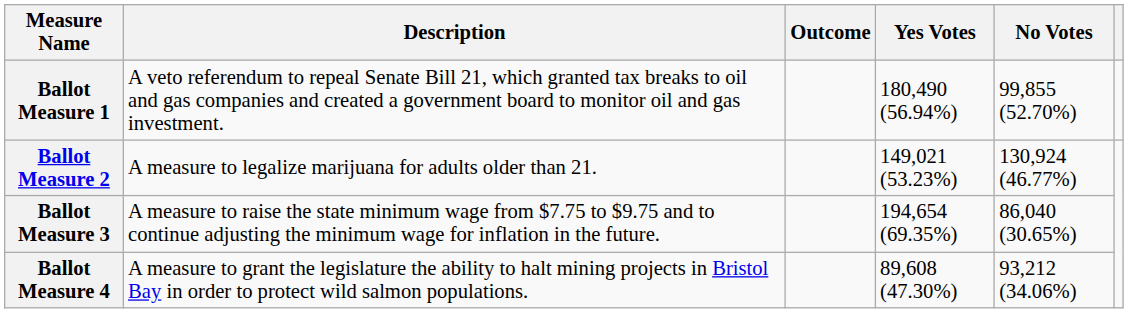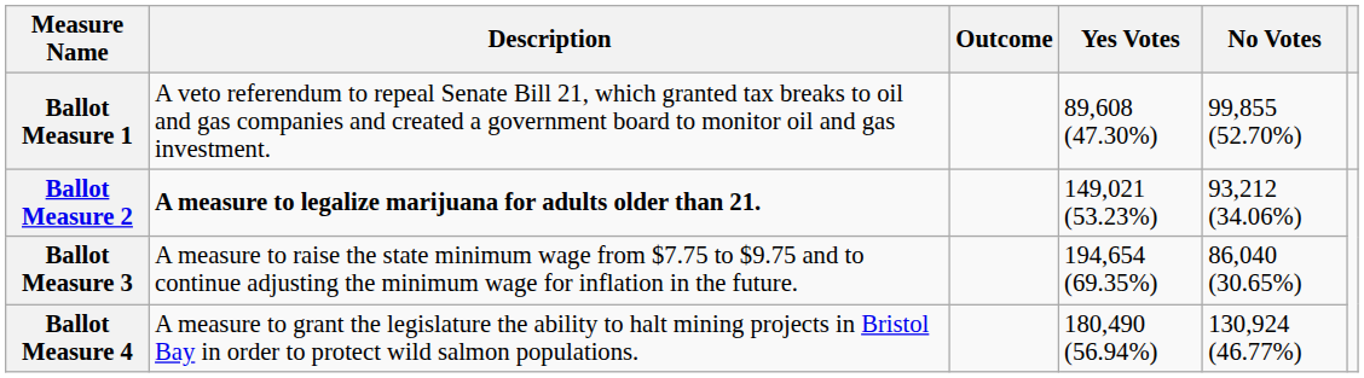 <table class="wikitable sortable plainrowheaders">
 <tr>
 <th scope=col>Measure Name</th>
 <th scope=col>Description</th>
 <th scope=col>Outcome</th>
 <th scope=col>Yes Votes</th>
 <th scope=col>No Votes</th>
 <th scope=col></th>
 </tr>
 <tr>
 <th scope=row>Ballot Measure 1</th>
 <td>A veto referendum to repeal Senate Bill 21, which granted tax breaks to oil and gas companies and created a government board to monitor oil and gas investment.</td>
 <td></td>
-<td>180,490 (56.94%)</td>
+<td>89,608 (47.30%)</td>
 <td>99,855 (52.70%)</td>
 <td></td>
 </tr>
 <tr>
 <th scope=row><a href='#'>Ballot Measure 2</a></th>
-<td>A measure to legalize marijuana for adults older than 21.</td>
+<td><strong>A measure to legalize marijuana for adults older than 21.</strong></td>
 <td></td>
 <td>149,021 (53.23%)</td>
-<td>130,924 (46.77%)</td>
+<td>93,212 (34.06%)</td>
 <td rowspan=3></td>
 </tr>
 <tr>
 <th scope=row>Ballot Measure 3</th>
 <td>A measure to raise the state minimum wage from $7.75 to $9.75 and to continue adjusting the minimum wage for inflation in the future.</td>
 <td></td>
 <td>194,654 (69.35%)</td>
 <td>86,040 (30.65%)</td>
 </tr>
 <tr>
 <th scope=row>Ballot Measure 4</th>
 <td>A measure to grant the legislature the ability to halt mining projects in <a href='#'>Bristol Bay</a> in order to protect wild salmon populations.</td>
 <td></td>
-<td>89,608 (47.30%)</td>
-<td>93,212 (34.06%)</td>
+<td>180,490 (56.94%)</td>
+<td>130,924 (46.77%)</td>
 </tr>
 </table>
